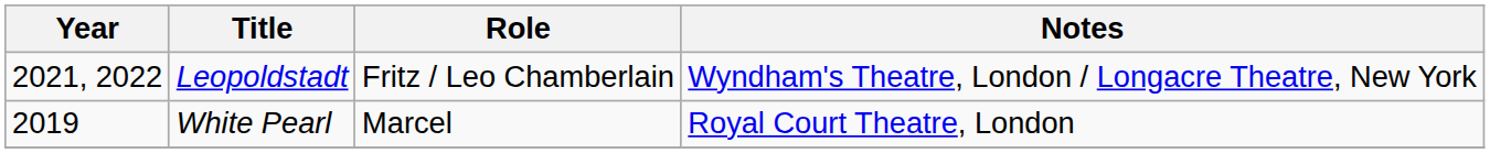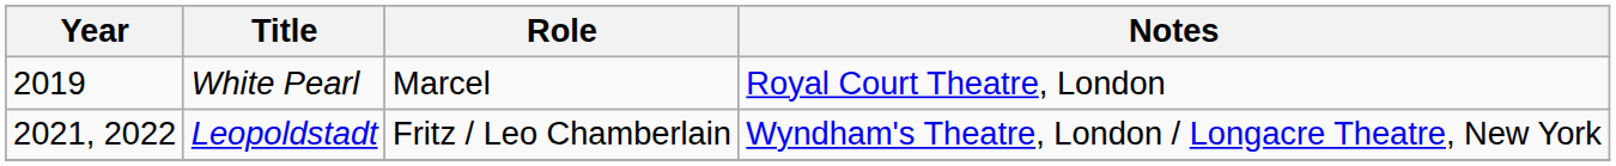 <table class="wikitable unsortable">
 <tr>
 <th>Year</th>
 <th>Title</th>
 <th>Role</th>
 <th>Notes</th>
 </tr>
 <tr>
+<td>2019</td>
+<td><em>White Pearl</em></td>
+<td>Marcel</td>
+<td><a href='#'>Royal Court Theatre</a>, London</td>
+</tr>
+<tr>
 <td>2021, 2022</td>
 <td><em><a href='#'>Leopoldstadt</a></em></td>
 <td>Fritz / Leo Chamberlain</td>
 <td><a href='#'>Wyndham's Theatre</a>, London / <a href='#'>Longacre Theatre</a>, New York</td>
 </tr>
 <tr>
-<td>2019</td>
-<td><em>White Pearl</em></td>
-<td>Marcel</td>
-<td><a href='#'>Royal Court Theatre</a>, London</td>
-</tr>
-<tr>
 </tr>
 </table>
